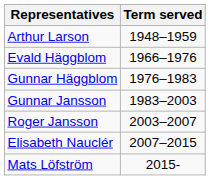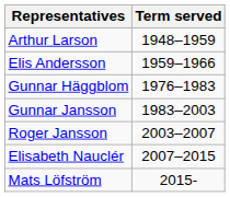 <table class=wikitable>
 <tr>
 <th>Representatives</th>
 <th>Term served</th>
 </tr>
 <tr>
 <td><a href='#'>Arthur Larson</a></td>
 <td align=center>1948–1959</td>
 </tr>
 <tr>
-<td><a href='#'>Evald Häggblom</a></td>
-<td align=center>1966–1976</td>
+<td><a href='#'>Elis Andersson</a></td>
+<td align=center>1959–1966</td>
 </tr>
 <tr>
 <td><a href='#'>Gunnar Häggblom</a></td>
 <td align=center>1976–1983</td>
 </tr>
 <tr>
 <td><a href='#'>Gunnar Jansson</a></td>
 <td align=center>1983–2003</td>
 </tr>
 <tr>
 <td><a href='#'>Roger Jansson</a></td>
 <td align=center>2003–2007</td>
 </tr>
 <tr>
 <td><a href='#'>Elisabeth Nauclér</a></td>
 <td align=center>2007–2015</td>
 </tr>
 <tr>
 <td><a href='#'>Mats Löfström</a></td>
 <td align=center>2015-</td>
 </tr>
 </table>
